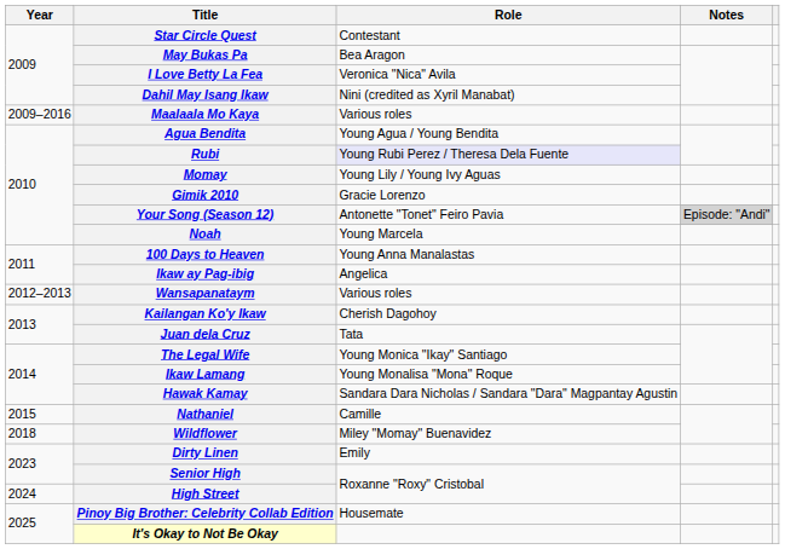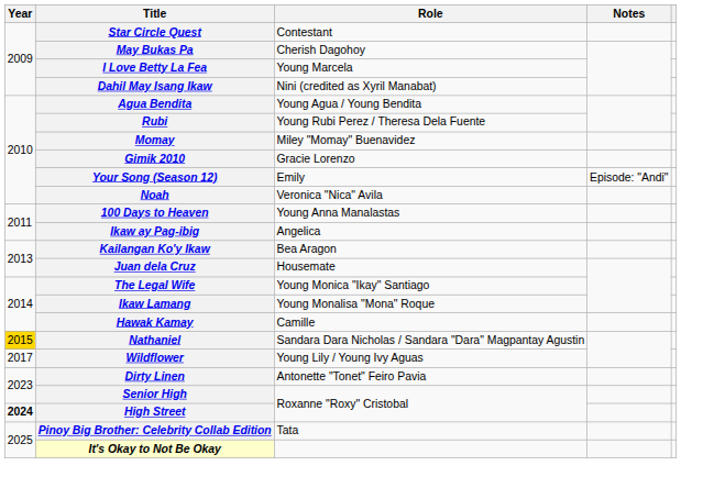 <table class="wikitable sortable plainrowheaders">
 <tr style="background:#ccc; text-align:center;">
 <th scope="col">Year</th>
 <th scope="col">Title</th>
 <th scope="col">Role</th>
 <th scope="col" class="unsortable">Notes</th>
 <th scope="col" class="unsortable"></th>
 </tr>
 <tr>
 <td rowspan="4">2009</td>
 <th scope="rowgroup"><em><a href='#'>Star Circle Quest</a></em></th>
 <td>Contestant</td>
 <td></td>
 <td></td>
 </tr>
 <tr>
 <th scope="rowgroup"><em><a href='#'>May Bukas Pa</a></em></th>
-<td>Bea Aragon</td>
+<td>Cherish Dagohoy</td>
 <td rowspan="3"></td>
 <td></td>
 </tr>
 <tr>
 <th scope="rowgroup"><em><a href='#'>I Love Betty La Fea</a></em></th>
-<td>Veronica "Nica" Avila</td>
+<td>Young Marcela</td>
 <td></td>
 </tr>
 <tr>
 <th scope="rowgroup"><em><a href='#'>Dahil May Isang Ikaw</a></em></th>
 <td>Nini (credited as Xyril Manabat)</td>
-<td></td>
-</tr>
-<tr>
-<td>2009–2016</td>
-<th scope="rowgroup"><em><a href='#'>Maalaala Mo Kaya</a></em></th>
-<td>Various roles</td>
-<td></td>
 <td></td>
 </tr>
 <tr>
 <td rowspan="6">2010</td>
 <th scope="rowgroup"><em><a href='#'>Agua Bendita</a></em></th>
 <td>Young Agua / Young Bendita</td>
 <td rowspan="2"></td>
 <td></td>
 </tr>
 <tr>
 <th scope="rowgroup"><em><a href='#'>Rubi</a></em></th>
-<td style="background: lavender;">Young Rubi Perez / Theresa Dela Fuente</td>
+<td>Young Rubi Perez / Theresa Dela Fuente</td>
 <td></td>
 </tr>
 <tr>
 <th scope="rowgroup"><em><a href='#'>Momay</a></em></th>
-<td>Young Lily / Young Ivy Aguas</td>
+<td>Miley "Momay" Buenavidez</td>
 <td></td>
 <td></td>
 </tr>
 <tr>
 <th scope="rowgroup"><em><a href='#'>Gimik 2010</a></em></th>
 <td>Gracie Lorenzo</td>
 <td></td>
 <td></td>
 </tr>
 <tr>
 <th scope="rowgroup"><em><a href='#'>Your Song (Season 12)</a></em></th>
-<td>Antonette "Tonet" Feiro Pavia</td>
-<td style="background: lightgrey;">Episode: "Andi"</td>
+<td>Emily</td>
+<td>Episode: "Andi"</td>
 <td></td>
 </tr>
 <tr>
 <th scope="rowgroup"><em><a href='#'>Noah</a></em></th>
-<td>Young Marcela</td>
+<td>Veronica "Nica" Avila</td>
 <td></td>
 <td></td>
 </tr>
 <tr>
 <td rowspan="2">2011</td>
 <th scope="rowgroup"><em><a href='#'>100 Days to Heaven</a></em></th>
 <td>Young Anna Manalastas</td>
 <td></td>
 <td></td>
 </tr>
 <tr>
 <th scope="rowgroup"><em><a href='#'>Ikaw ay Pag-ibig</a></em></th>
 <td>Angelica</td>
 <td></td>
 <td></td>
 </tr>
 <tr>
-<td>2012–2013</td>
-<th scope="rowgroup"><em><a href='#'>Wansapanataym</a></em></th>
-<td>Various roles</td>
-<td></td>
-<td></td>
-</tr>
-<tr>
 <td rowspan="2">2013</td>
 <th scope="rowgroup"><em><a href='#'>Kailangan Ko'y Ikaw</a></em></th>
-<td>Cherish Dagohoy</td>
+<td>Bea Aragon</td>
 <td></td>
 <td></td>
 </tr>
 <tr>
 <th scope="rowgroup"><em><a href='#'>Juan dela Cruz</a></em></th>
-<td>Tata</td>
+<td>Housemate</td>
 <td rowspan="3"></td>
 <td></td>
 </tr>
 <tr>
 <td rowspan="3">2014</td>
 <th scope="rowgroup"><em><a href='#'>The Legal Wife</a></em></th>
 <td>Young Monica "Ikay" Santiago</td>
 <td></td>
 </tr>
 <tr>
 <th scope="rowgroup"><em><a href='#'>Ikaw Lamang</a></em></th>
 <td>Young Monalisa "Mona" Roque</td>
 <td></td>
 </tr>
 <tr>
 <th scope="rowgroup"><em><a href='#'>Hawak Kamay</a></em></th>
-<td>Sandara Dara Nicholas / Sandara "Dara" Magpantay Agustin</td>
+<td>Camille</td>
 <td></td>
 <td></td>
 </tr>
 <tr>
-<td>2015</td>
+<td style="background: gold;">2015</td>
 <th scope="rowgroup"><em><a href='#'>Nathaniel</a></em></th>
-<td>Camille</td>
+<td>Sandara Dara Nicholas / Sandara "Dara" Magpantay Agustin</td>
 <td rowspan="2"></td>
 <td></td>
 </tr>
 <tr>
-<td>2018</td>
+<td>2017</td>
 <th scope="rowgroup"><em><a href='#'>Wildflower</a></em></th>
-<td>Miley "Momay" Buenavidez</td>
+<td>Young Lily / Young Ivy Aguas</td>
 <td></td>
 </tr>
 <tr>
 <td rowspan="2">2023</td>
 <th scope="rowgroup"><em><a href='#'>Dirty Linen</a></em></th>
-<td>Emily</td>
+<td>Antonette "Tonet" Feiro Pavia</td>
 <td></td>
 <td></td>
 </tr>
 <tr>
 <th scope="rowgroup"><em><a href='#'>Senior High</a></em></th>
 <td rowspan="2">Roxanne "Roxy" Cristobal</td>
 <td></td>
 <td></td>
 </tr>
 <tr>
-<td>2024</td>
+<td><strong>2024</strong></td>
 <th scope="rowgroup"><em><a href='#'>High Street</a></em></th>
 <td></td>
 <td></td>
 </tr>
 <tr>
 <td rowspan="2">2025</td>
 <th scope="row"><em><a href='#'>Pinoy Big Brother: Celebrity Collab Edition</a></em></th>
-<td>Housemate</td>
+<td>Tata</td>
 <td></td>
 <td></td>
 </tr>
 <tr>
 <th scope="row" style="background:#FFFFCC; "><em>It's Okay to Not Be Okay</em></th>
 <td></td>
 <td></td>
 <td></td>
 </tr>
 </table>
